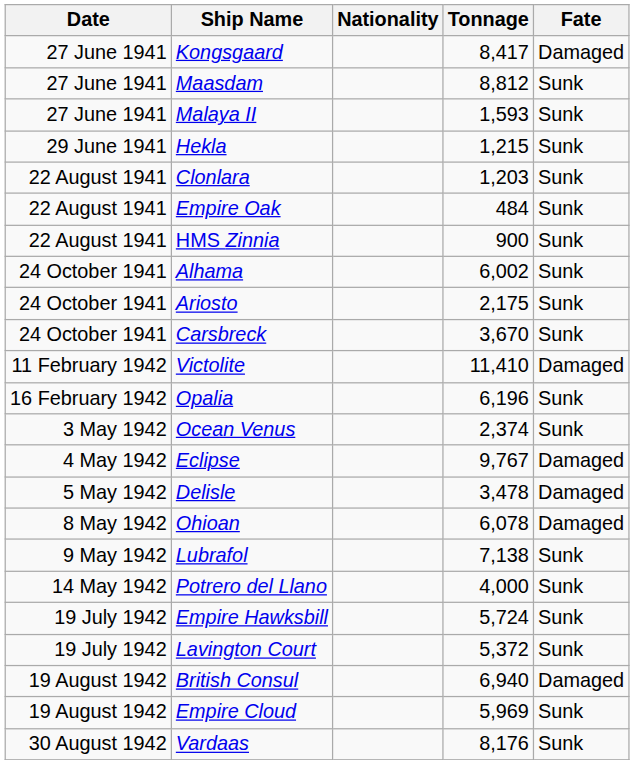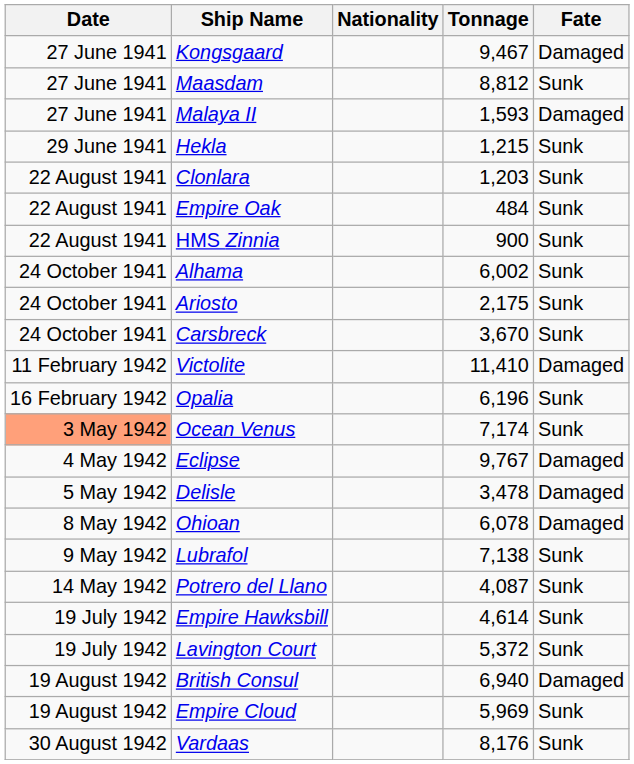 <table class="wikitable sortable" style="margin: 1em auto 1em auto;">
 <tr>
 <th>Date</th>
 <th>Ship Name</th>
 <th>Nationality</th>
 <th>Tonnage</th>
 <th>Fate</th>
 </tr>
 <tr>
 <td align="right">27 June 1941</td>
 <td align="left"><a href='#'><em>Kongsgaard</em></a></td>
 <td align="left"></td>
-<td align="right">8,417</td>
+<td align="right">9,467</td>
 <td align="left">Damaged</td>
 </tr>
 <tr>
 <td align="right">27 June 1941</td>
 <td align="left"><a href='#'><em>Maasdam</em></a></td>
 <td align="left"></td>
 <td align="right">8,812</td>
 <td align="left">Sunk</td>
 </tr>
 <tr>
 <td align="right">27 June 1941</td>
 <td align="left"><a href='#'><em>Malaya II</em></a></td>
 <td align="left"></td>
 <td align="right">1,593</td>
-<td align="left">Sunk</td>
+<td align="left">Damaged</td>
 </tr>
 <tr>
 <td align="right">29 June 1941</td>
 <td align="left"><a href='#'><em>Hekla</em></a></td>
 <td align="left"></td>
 <td align="right">1,215</td>
 <td align="left">Sunk</td>
 </tr>
 <tr>
 <td align="right">22 August 1941</td>
 <td align="left"><a href='#'><em>Clonlara</em></a></td>
 <td align="left"></td>
 <td align="right">1,203</td>
 <td align="left">Sunk</td>
 </tr>
 <tr>
 <td align="right">22 August 1941</td>
 <td align="left"><a href='#'><em>Empire Oak</em></a></td>
 <td align="left"></td>
 <td align="right">484</td>
 <td align="left">Sunk</td>
 </tr>
 <tr>
 <td align="right">22 August 1941</td>
 <td align="left"><a href='#'>HMS <em>Zinnia</em></a></td>
 <td align="left"></td>
 <td align="right">900</td>
 <td align="left">Sunk</td>
 </tr>
 <tr>
 <td align="right">24 October 1941</td>
 <td align="left"><a href='#'><em>Alhama</em></a></td>
 <td align="left"></td>
 <td align="right">6,002</td>
 <td align="left">Sunk</td>
 </tr>
 <tr>
 <td align="right">24 October 1941</td>
 <td align="left"><a href='#'><em>Ariosto</em></a></td>
 <td align="left"></td>
 <td align="right">2,175</td>
 <td align="left">Sunk</td>
 </tr>
 <tr>
 <td align="right">24 October 1941</td>
 <td align="left"><a href='#'><em>Carsbreck</em></a></td>
 <td align="left"></td>
 <td align="right">3,670</td>
 <td align="left">Sunk</td>
 </tr>
 <tr>
 <td align="right">11 February 1942</td>
 <td align="left"><a href='#'><em>Victolite</em></a></td>
 <td align="left"></td>
 <td align="right">11,410</td>
 <td align="left">Damaged</td>
 </tr>
 <tr>
 <td align="right">16 February 1942</td>
 <td align="left"><a href='#'><em>Opalia</em></a></td>
 <td align="left"></td>
 <td align="right">6,196</td>
 <td align="left">Sunk</td>
 </tr>
 <tr>
-<td align="right">3 May 1942</td>
+<td align="right" style="background: lightsalmon;">3 May 1942</td>
 <td align="left"><a href='#'><em>Ocean Venus</em></a></td>
 <td align="left"></td>
-<td align="right">2,374</td>
+<td align="right">7,174</td>
 <td align="left">Sunk</td>
 </tr>
 <tr>
 <td align="right">4 May 1942</td>
 <td align="left"><a href='#'><em>Eclipse</em></a></td>
 <td align="left"></td>
 <td align="right">9,767</td>
 <td align="left">Damaged</td>
 </tr>
 <tr>
 <td align="right">5 May 1942</td>
 <td align="left"><a href='#'><em>Delisle</em></a></td>
 <td align="left"></td>
 <td align="right">3,478</td>
 <td align="left">Damaged</td>
 </tr>
 <tr>
 <td align="right">8 May 1942</td>
 <td align="left"><a href='#'><em>Ohioan</em></a></td>
 <td align="left"></td>
 <td align="right">6,078</td>
 <td align="left">Damaged</td>
 </tr>
 <tr>
 <td align="right">9 May 1942</td>
 <td align="left"><a href='#'><em>Lubrafol</em></a></td>
 <td align="left"></td>
 <td align="right">7,138</td>
 <td align="left">Sunk</td>
 </tr>
 <tr>
 <td align="right">14 May 1942</td>
 <td align="left"><a href='#'><em>Potrero del Llano</em></a></td>
 <td align="left"></td>
-<td align="right">4,000</td>
+<td align="right">4,087</td>
 <td align="left">Sunk</td>
 </tr>
 <tr>
 <td align="right">19 July 1942</td>
 <td align="left"><a href='#'><em>Empire Hawksbill</em></a></td>
 <td align="left"></td>
-<td align="right">5,724</td>
+<td align="right">4,614</td>
 <td align="left">Sunk</td>
 </tr>
 <tr>
 <td align="right">19 July 1942</td>
 <td align="left"><a href='#'><em>Lavington Court</em></a></td>
 <td align="left"></td>
 <td align="right">5,372</td>
 <td align="left">Sunk</td>
 </tr>
 <tr>
 <td align="right">19 August 1942</td>
 <td align="left"><a href='#'><em>British Consul</em></a></td>
 <td align="left"></td>
 <td align="right">6,940</td>
 <td align="left">Damaged</td>
 </tr>
 <tr>
 <td align="right">19 August 1942</td>
 <td align="left"><a href='#'><em>Empire Cloud</em></a></td>
 <td align="left"></td>
 <td align="right">5,969</td>
 <td align="left">Sunk</td>
 </tr>
 <tr>
 <td align="right">30 August 1942</td>
 <td align="left"><a href='#'><em>Vardaas</em></a></td>
 <td align="left"></td>
 <td align="right">8,176</td>
 <td align="left">Sunk</td>
 </tr>
 </table>
